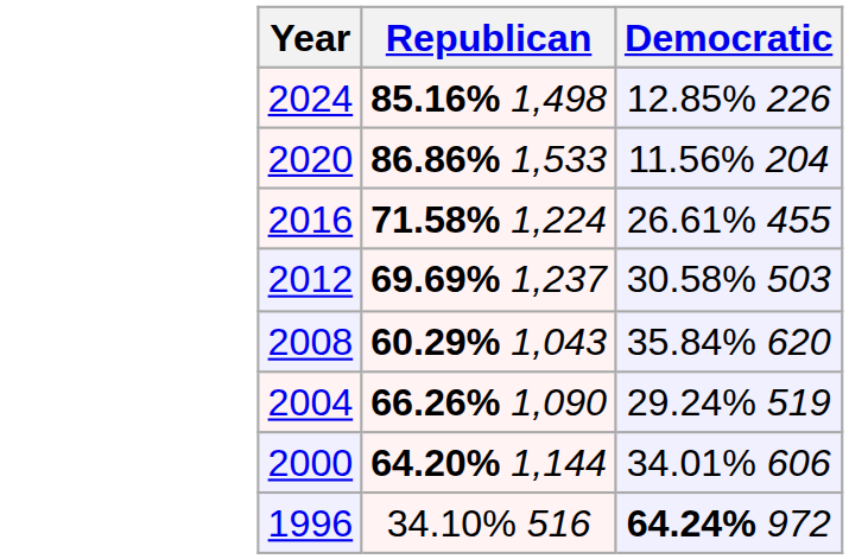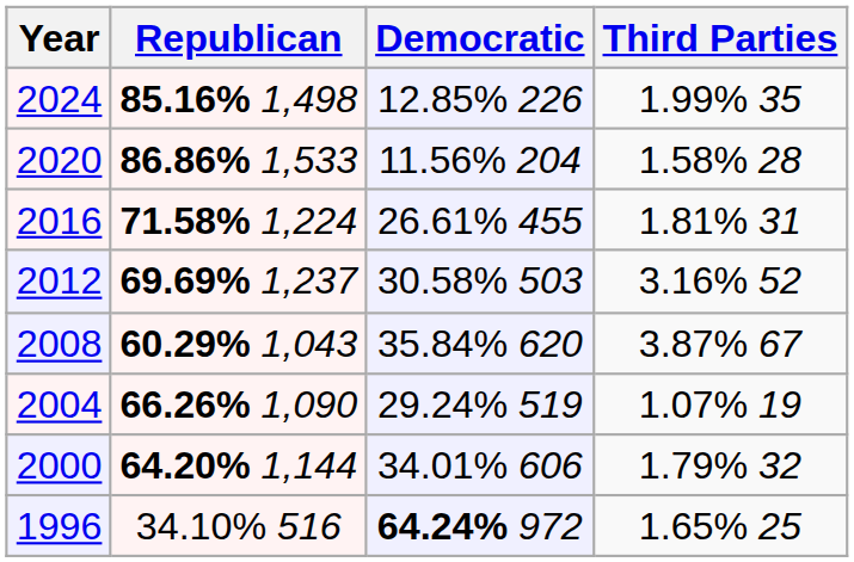 <table class="wikitable" style="float:right; font-size:95%;">
 <tr bgcolor=lightgrey>
 <th>Year</th>
 <th><a href='#'>Republican</a></th>
 <th><a href='#'>Democratic</a></th>
+<th><a href='#'>Third Parties</a></th>
 </tr>
 <tr>
 <td align="center" bgcolor="#fff3f3"><a href='#'>2024</a></td>
 <td align="center" bgcolor="#fff3f3"><strong>85.16%</strong> <em>1,498</em></td>
 <td align="center" bgcolor="#f0f0ff">12.85% <em>226</em></td>
+<td align="center">1.99% <em>35</em></td>
 </tr>
 <tr>
 <td align="center" bgcolor="#fff3f3"><a href='#'>2020</a></td>
 <td align="center" bgcolor="#fff3f3"><strong>86.86%</strong> <em>1,533</em></td>
 <td align="center" bgcolor="#f0f0ff">11.56% <em>204</em></td>
+<td align="center">1.58% <em>28</em></td>
 </tr>
 <tr>
 <td align="center" bgcolor="#fff3f3"><a href='#'>2016</a></td>
 <td align="center" bgcolor="#fff3f3"><strong>71.58%</strong> <em>1,224</em></td>
 <td align="center" bgcolor="#f0f0ff">26.61% <em>455</em></td>
+<td align="center">1.81% <em>31</em></td>
 </tr>
 <tr>
 <td align="center" bgcolor="#f0f0ff"><a href='#'>2012</a></td>
 <td align="center" bgcolor="#fff3f3"><strong>69.69%</strong> <em>1,237</em></td>
 <td align="center" bgcolor="#f0f0ff">30.58% <em>503</em></td>
+<td align="center">3.16% <em>52</em></td>
 </tr>
 <tr>
 <td align="center" bgcolor="#f0f0ff"><a href='#'>2008</a></td>
 <td align="center" bgcolor="#fff3f3"><strong>60.29%</strong> <em>1,043</em></td>
 <td align="center" bgcolor="#f0f0ff">35.84% <em>620</em></td>
+<td align="center">3.87% <em>67</em></td>
 </tr>
 <tr>
 <td align="center" bgcolor="#fff3f3"><a href='#'>2004</a></td>
 <td align="center" bgcolor="#fff3f3"><strong>66.26%</strong> <em>1,090</em></td>
 <td align="center" bgcolor="#f0f0ff">29.24% <em>519</em></td>
+<td align="center">1.07% <em>19</em></td>
 </tr>
 <tr>
 <td align="center" bgcolor="#f0f0ff"><a href='#'>2000</a></td>
 <td align="center" bgcolor="#fff3f3"><strong>64.20%</strong> <em>1,144</em></td>
 <td align="center" bgcolor="#f0f0ff">34.01% <em>606</em></td>
+<td align="center">1.79% <em>32</em></td>
 </tr>
 <tr>
 <td align="center" bgcolor="#f0f0ff "><a href='#'>1996</a></td>
 <td align="center" bgcolor="#fff3f3">34.10% <em>516</em></td>
 <td align="center" bgcolor="#f0f0ff"><strong>64.24%</strong> <em>972 </em></td>
+<td align="center">1.65% <em>25</em></td>
 </tr>
 </table>
